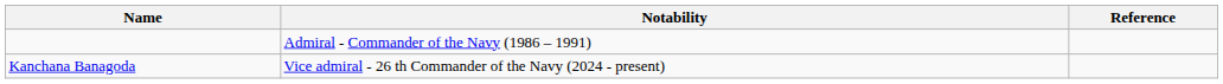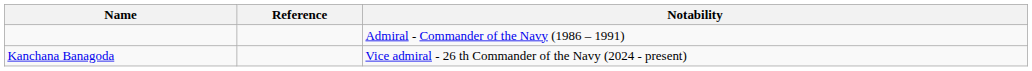 <table class="wikitable sortable" style="width:100%">
 <tr>
 <th style="width:*;">Name</th>
+<th style="width:*;" class="unsortable">Reference</th>
 <th style="width:65%;" class="unsortable">Notability</th>
-<th style="width:*;" class="unsortable">Reference</th>
 </tr>
 <tr>
 <td></td>
+<td style="text-align:center;"></td>
 <td><a href='#'>Admiral</a> - <a href='#'>Commander of the Navy</a> (1986 – 1991)</td>
-<td style="text-align:center;"></td>
 </tr>
 <tr>
 <td><a href='#'>Kanchana Banagoda</a></td>
+<td></td>
 <td><a href='#'>Vice admiral</a> - 26 th Commander of the Navy (2024 - present)</td>
-<td></td>
 </tr>
 </table>
